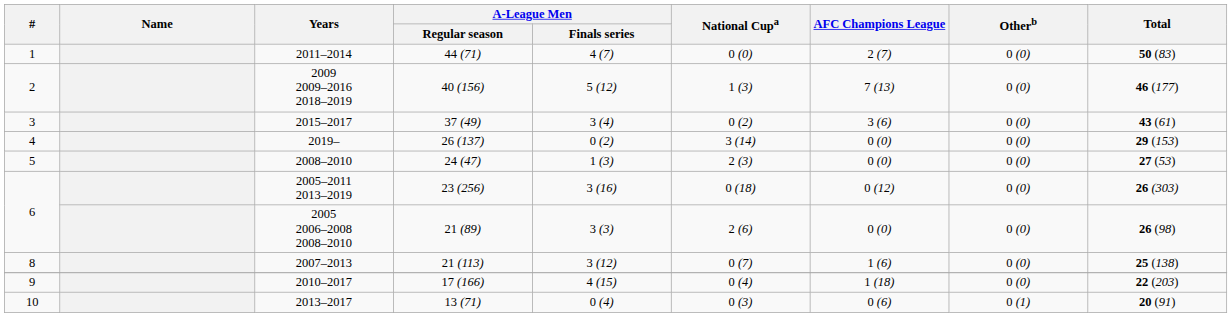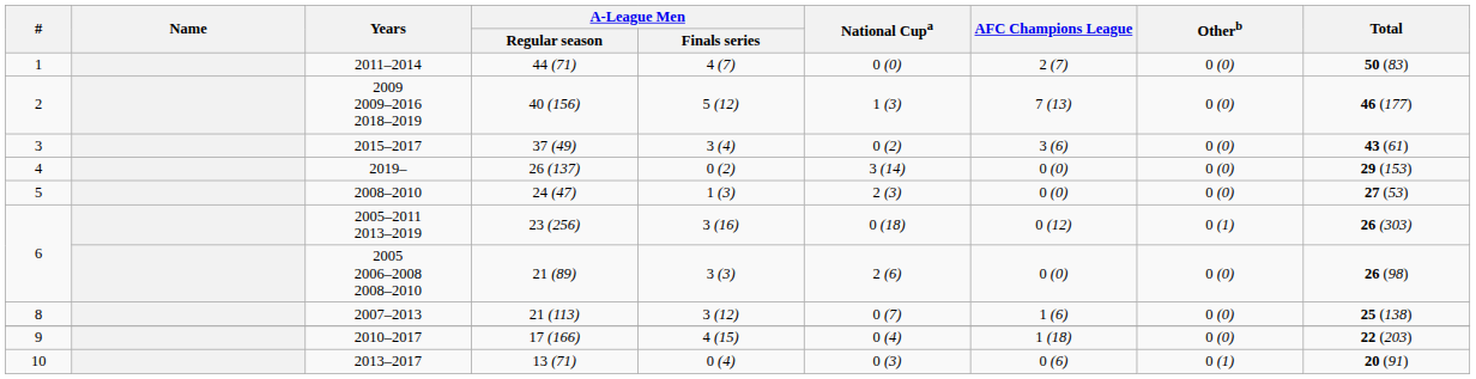 <table class="sortable wikitable plainrowheaders"  style="text-align: center;">
 <tr>
 <th rowspan="2" scope="col" style="width:4%;">#</th>
 <th rowspan="2" scope="col" style="width:14%;">Name</th>
 <th rowspan="2" scope="col" style="width:10%;">Years</th>
 <th colspan="2" scope="col" style="width:10%;"><a href='#'>A-League Men</a></th>
 <th rowspan="2" scope="col" style="width:10%;">National Cup<sup>a</sup></th>
 <th rowspan="2" scope="col" style="width:10%;"><a href='#'>AFC Champions League</a></th>
 <th rowspan="2" scope="col" style="width:10%;">Other<sup>b</sup></th>
 <th rowspan="2" scope="col" style="width:10%;">Total</th>
 </tr>
 <tr>
 <th scope="col" style="width:10%;">Regular season</th>
 <th scope="col" style="width:10%;">Finals series</th>
 </tr>
 <tr>
 <td>1</td>
 <th scope="row"> </th>
 <td>2011–2014</td>
 <td>44 <em>(71)</em></td>
 <td>4 <em>(7)</em></td>
 <td>0 <em>(0)</em></td>
 <td>2 <em>(7)</em></td>
 <td>0 <em>(0)</em></td>
 <td><strong>50</strong> (<em>83</em>)</td>
 </tr>
 <tr>
 <td>2</td>
 <th scope="row"> </th>
 <td>2009<br>2009–2016<br>2018–2019</td>
 <td>40 <em>(156)</em></td>
 <td>5 <em>(12)</em></td>
 <td>1 <em>(3)</em></td>
 <td>7 <em>(13)</em></td>
 <td>0 <em>(0)</em></td>
 <td><strong>46</strong> (<em>177</em>)</td>
 </tr>
 <tr>
 <td>3</td>
 <th scope="row"> </th>
 <td>2015–2017</td>
 <td>37 <em>(49)</em></td>
 <td>3 <em>(4)</em></td>
 <td>0 <em>(2)</em></td>
 <td>3 <em>(6)</em></td>
 <td>0 <em>(0)</em></td>
 <td><strong>43</strong> (<em>61</em>)</td>
 </tr>
 <tr>
 <td>4</td>
 <th scope="row"> <strong></strong></th>
 <td>2019–</td>
 <td>26 <em>(137)</em></td>
 <td>0 <em>(2)</em></td>
 <td>3 <em>(14)</em></td>
 <td>0 <em>(0)</em></td>
 <td>0 <em>(0)</em></td>
 <td><strong>29</strong> (<em>153</em>)</td>
 </tr>
 <tr>
 <td>5</td>
 <th scope="row"> </th>
 <td>2008–2010</td>
 <td>24 <em>(47)</em></td>
 <td>1 <em>(3)</em></td>
 <td>2 <em>(3)</em></td>
 <td>0 <em>(0)</em></td>
 <td>0 <em>(0)</em></td>
 <td><strong>27</strong> (<em>53</em>)</td>
 </tr>
 <tr>
 <td rowspan="2">6</td>
 <th scope="row"> </th>
 <td>2005–2011<br>2013–2019</td>
 <td>23 <em>(256)</em></td>
 <td>3 <em>(16)</em></td>
 <td>0 <em>(18)</em></td>
 <td>0 <em>(12)</em></td>
-<td>0 <em>(0)</em></td>
+<td>0 <em>(1)</em></td>
 <td><strong>26</strong> <em>(303)</em></td>
 </tr>
 <tr>
 <th scope="row"> </th>
 <td>2005<br>2006–2008<br>2008–2010</td>
 <td>21 <em>(89)</em></td>
 <td>3 <em>(3)</em></td>
 <td>2 <em>(6)</em></td>
 <td>0 <em>(0)</em></td>
 <td>0 <em>(0)</em></td>
 <td><strong>26</strong> (<em>98</em>)</td>
 </tr>
 <tr>
 <td>8</td>
 <th scope="row"> </th>
 <td>2007–2013</td>
 <td>21 <em>(113)</em></td>
 <td>3 <em>(12)</em></td>
 <td>0 <em>(7)</em></td>
 <td>1 <em>(6)</em></td>
 <td>0 <em>(0)</em></td>
 <td><strong>25</strong> (<em>138</em>)</td>
 </tr>
 <tr>
 </tr>
 <tr>
 <td>9</td>
 <th scope="row"> </th>
 <td>2010–2017</td>
 <td>17 <em>(166)</em></td>
 <td>4 <em>(15)</em></td>
 <td>0 <em>(4)</em></td>
 <td>1 <em>(18)</em></td>
 <td>0 <em>(0)</em></td>
 <td><strong>22</strong> (<em>203</em>)</td>
 </tr>
 <tr>
 <td>10</td>
 <th scope="row"> </th>
 <td>2013–2017</td>
 <td>13 <em>(71)</em></td>
 <td>0 <em>(4)</em></td>
 <td>0 <em>(3)</em></td>
 <td>0 <em>(6)</em></td>
 <td>0 <em>(1)</em></td>
 <td><strong>20</strong> (<em>91</em>)</td>
 </tr>
 </table>
